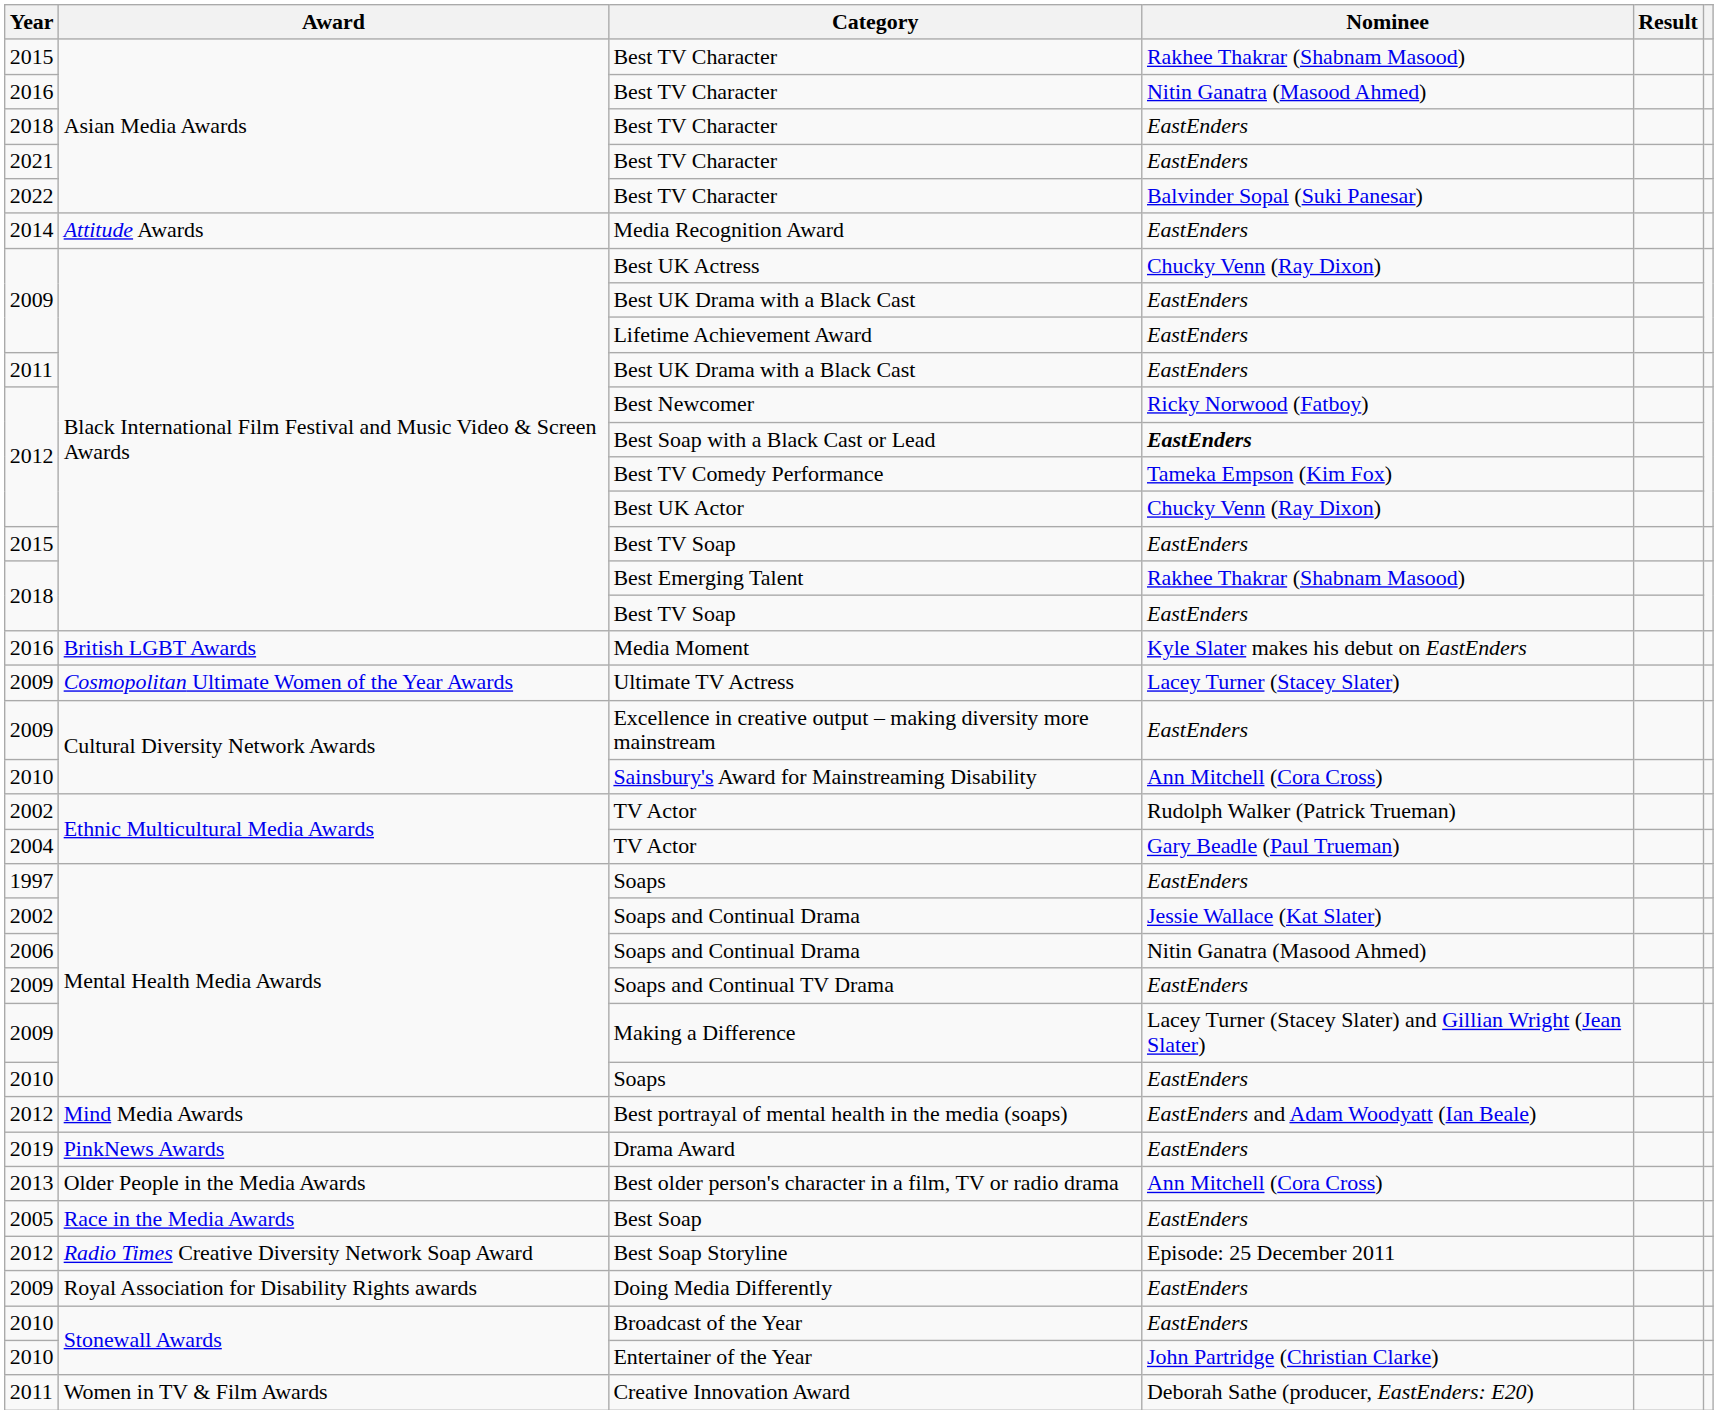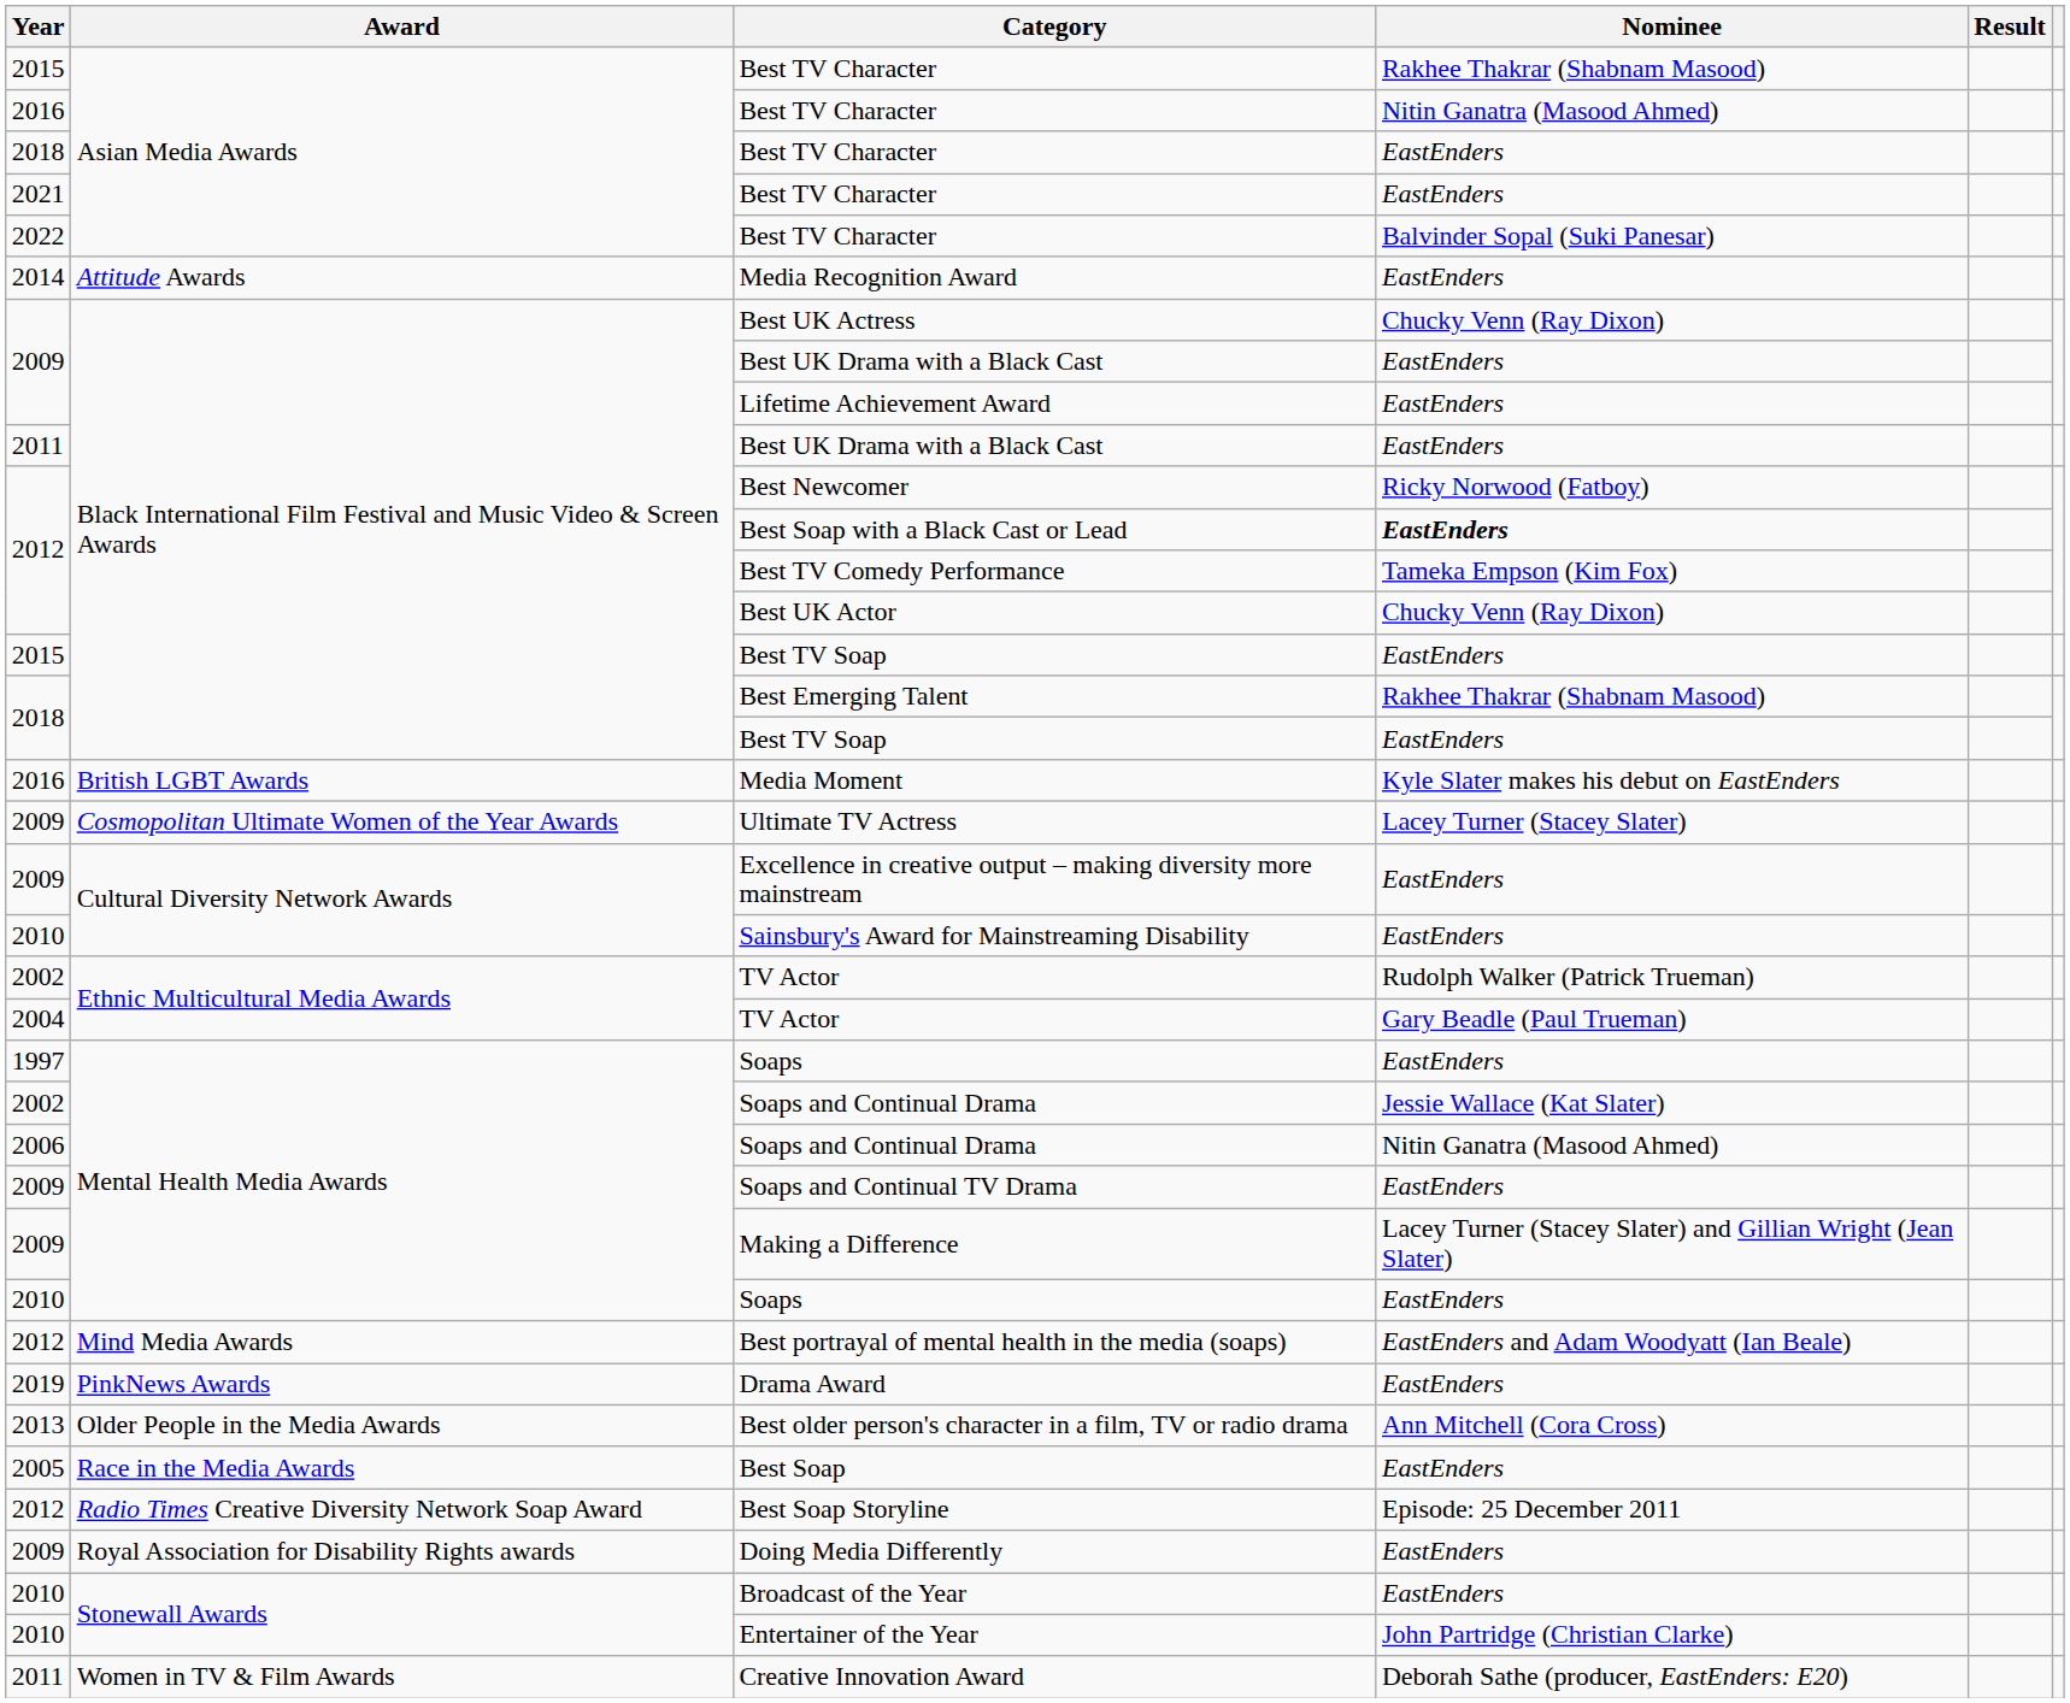 <table class="wikitable sortable">
 <tr>
 <th>Year</th>
 <th>Award</th>
 <th>Category</th>
 <th>Nominee</th>
 <th>Result</th>
 <th></th>
 </tr>
 <tr>
 <td>2015</td>
 <td rowspan="5">Asian Media Awards</td>
 <td>Best TV Character</td>
 <td><a href='#'>Rakhee Thakrar</a> (<a href='#'>Shabnam Masood</a>)</td>
 <td></td>
 <td align="center"></td>
 </tr>
 <tr>
 <td>2016</td>
 <td>Best TV Character</td>
 <td><a href='#'>Nitin Ganatra</a> (<a href='#'>Masood Ahmed</a>)</td>
 <td></td>
 <td align="center"></td>
 </tr>
 <tr>
 <td>2018</td>
 <td>Best TV Character</td>
 <td><em>EastEnders</em></td>
 <td></td>
 <td align="center"></td>
 </tr>
 <tr>
 <td>2021</td>
 <td>Best TV Character</td>
 <td><em>EastEnders</em></td>
 <td></td>
 <td align="center"></td>
 </tr>
 <tr>
 <td>2022</td>
 <td>Best TV Character</td>
 <td><a href='#'>Balvinder Sopal</a> (<a href='#'>Suki Panesar</a>)</td>
 <td></td>
 <td align="center"></td>
 </tr>
 <tr>
 <td>2014</td>
 <td><em><a href='#'>Attitude</a></em> Awards</td>
 <td>Media Recognition Award</td>
 <td><em>EastEnders</em></td>
 <td></td>
 <td align="center"></td>
 </tr>
 <tr>
 <td rowspan="3">2009</td>
 <td rowspan="11">Black International Film Festival and Music Video & Screen Awards</td>
 <td>Best UK Actress</td>
 <td><a href='#'>Chucky Venn</a> (<a href='#'>Ray Dixon</a>)</td>
 <td></td>
 <td rowspan="3" align="center"></td>
 </tr>
 <tr>
 <td>Best UK Drama with a Black Cast</td>
 <td><em>EastEnders</em></td>
 <td></td>
 </tr>
 <tr>
 <td>Lifetime Achievement Award</td>
 <td><em>EastEnders</em></td>
 <td></td>
 </tr>
 <tr>
 <td>2011</td>
 <td>Best UK Drama with a Black Cast</td>
 <td><em>EastEnders</em></td>
 <td></td>
 <td align="center"></td>
 </tr>
 <tr>
 <td rowspan="4">2012</td>
 <td>Best Newcomer</td>
 <td><a href='#'>Ricky Norwood</a> (<a href='#'>Fatboy</a>)</td>
 <td></td>
 <td rowspan="4" align="center"><br></td>
 </tr>
 <tr>
 <td>Best Soap with a Black Cast or Lead</td>
 <td><strong><em>EastEnders</em></strong></td>
 <td></td>
 </tr>
 <tr>
 <td>Best TV Comedy Performance</td>
 <td><a href='#'>Tameka Empson</a> (<a href='#'>Kim Fox</a>)</td>
 <td></td>
 </tr>
 <tr>
 <td>Best UK Actor</td>
 <td><a href='#'>Chucky Venn</a> (<a href='#'>Ray Dixon</a>)</td>
 <td></td>
 </tr>
 <tr>
 <td>2015</td>
 <td>Best TV Soap</td>
 <td><em>EastEnders</em></td>
 <td></td>
 <td align="center"></td>
 </tr>
 <tr>
 <td rowspan="2">2018</td>
 <td>Best Emerging Talent</td>
 <td><a href='#'>Rakhee Thakrar</a> (<a href='#'>Shabnam Masood</a>)</td>
 <td></td>
 <td rowspan="2" align="center"></td>
 </tr>
 <tr>
 <td>Best TV Soap</td>
 <td><em>EastEnders</em></td>
 <td></td>
 </tr>
 <tr>
 <td>2016</td>
 <td><a href='#'>British LGBT Awards</a></td>
 <td>Media Moment</td>
 <td><a href='#'>Kyle Slater</a> makes his debut on <em>EastEnders</em></td>
 <td></td>
 <td align="center"></td>
 </tr>
 <tr>
 <td>2009</td>
 <td><a href='#'><em>Cosmopolitan</em> Ultimate Women of the Year Awards</a></td>
 <td>Ultimate TV Actress</td>
 <td><a href='#'>Lacey Turner</a> (<a href='#'>Stacey Slater</a>)</td>
 <td></td>
 <td align="center"></td>
 </tr>
 <tr>
 <td>2009</td>
 <td rowspan="2">Cultural Diversity Network Awards</td>
 <td>Excellence in creative output – making diversity more mainstream</td>
 <td><em>EastEnders</em></td>
 <td></td>
 <td align="center"></td>
 </tr>
 <tr>
 <td>2010</td>
 <td><a href='#'>Sainsbury's</a> Award for Mainstreaming Disability</td>
-<td><a href='#'>Ann Mitchell</a> (<a href='#'>Cora Cross</a>)</td>
+<td><em>EastEnders</em></td>
 <td></td>
 <td align="center"></td>
 </tr>
 <tr>
 <td>2002</td>
 <td rowspan="2"><a href='#'>Ethnic Multicultural Media Awards</a></td>
 <td>TV Actor</td>
 <td>Rudolph Walker (Patrick Trueman)</td>
 <td></td>
 <td align="center"></td>
 </tr>
 <tr>
 <td>2004</td>
 <td>TV Actor</td>
 <td><a href='#'>Gary Beadle</a> (<a href='#'>Paul Trueman</a>)</td>
 <td></td>
 <td align="center"></td>
 </tr>
 <tr>
 <td>1997</td>
 <td rowspan="6">Mental Health Media Awards</td>
 <td>Soaps</td>
 <td><em>EastEnders</em></td>
 <td></td>
 <td align="center"></td>
 </tr>
 <tr>
 <td>2002</td>
 <td>Soaps and Continual Drama</td>
 <td><a href='#'>Jessie Wallace</a> (<a href='#'>Kat Slater</a>)</td>
 <td></td>
 <td align="center"></td>
 </tr>
 <tr>
 <td>2006</td>
 <td>Soaps and Continual Drama</td>
 <td>Nitin Ganatra (Masood Ahmed)</td>
 <td></td>
 <td align="center"><br></td>
 </tr>
 <tr>
 <td>2009</td>
 <td>Soaps and Continual TV Drama</td>
 <td><em>EastEnders</em></td>
 <td></td>
 <td align="center"></td>
 </tr>
 <tr>
 <td>2009</td>
 <td>Making a Difference</td>
 <td>Lacey Turner (Stacey Slater) and <a href='#'>Gillian Wright</a> (<a href='#'>Jean Slater</a>)</td>
 <td></td>
 <td align="center"></td>
 </tr>
 <tr>
 <td>2010</td>
 <td>Soaps</td>
 <td><em>EastEnders</em></td>
 <td></td>
 <td align="center"></td>
 </tr>
 <tr>
 <td>2012</td>
 <td><a href='#'>Mind</a> Media Awards</td>
 <td>Best portrayal of mental health in the media (soaps)</td>
 <td><em>EastEnders</em> and <a href='#'>Adam Woodyatt</a> (<a href='#'>Ian Beale</a>)</td>
 <td></td>
 <td align="center"></td>
 </tr>
 <tr>
 <td>2019</td>
 <td><a href='#'>PinkNews Awards</a></td>
 <td>Drama Award</td>
 <td><em>EastEnders</em></td>
 <td></td>
 <td align="center"></td>
 </tr>
 <tr>
 <td>2013</td>
 <td>Older People in the Media Awards</td>
 <td>Best older person's character in a film, TV or radio drama</td>
 <td><a href='#'>Ann Mitchell</a> (<a href='#'>Cora Cross</a>)</td>
 <td></td>
 <td align="center"><br></td>
 </tr>
 <tr>
 <td>2005</td>
 <td><a href='#'>Race in the Media Awards</a></td>
 <td>Best Soap</td>
 <td><em>EastEnders</em></td>
 <td></td>
 <td align="center"></td>
 </tr>
 <tr>
 <td>2012</td>
 <td><em><a href='#'>Radio Times</a></em> Creative Diversity Network Soap Award</td>
 <td>Best Soap Storyline</td>
 <td>Episode: 25 December 2011</td>
 <td></td>
 <td align="center"></td>
 </tr>
 <tr>
 <td>2009</td>
 <td>Royal Association for Disability Rights awards</td>
 <td>Doing Media Differently</td>
 <td><em>EastEnders</em></td>
 <td></td>
 <td align="center"></td>
 </tr>
 <tr>
 <td>2010</td>
 <td rowspan="2"><a href='#'>Stonewall Awards</a></td>
 <td>Broadcast of the Year</td>
 <td><em>EastEnders</em></td>
 <td></td>
 <td align="center"></td>
 </tr>
 <tr>
 <td>2010</td>
 <td>Entertainer of the Year</td>
 <td><a href='#'>John Partridge</a> (<a href='#'>Christian Clarke</a>)</td>
 <td></td>
 <td align="center"></td>
 </tr>
 <tr>
 <td>2011</td>
 <td>Women in TV & Film Awards</td>
 <td>Creative Innovation Award</td>
 <td>Deborah Sathe (producer, <em>EastEnders: E20</em>)</td>
 <td></td>
 <td align="center"></td>
 </tr>
 </table>
